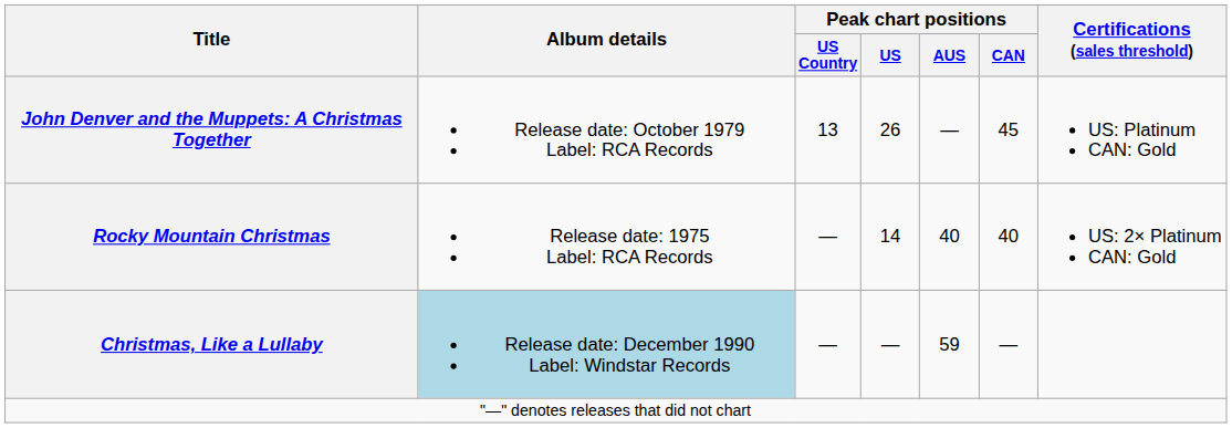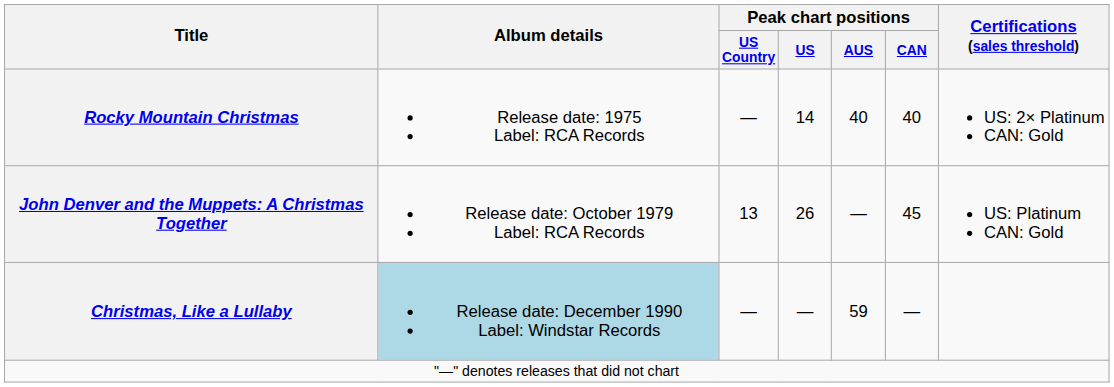 <table class="wikitable plainrowheaders" style="text-align:center;">
 <tr>
 <th rowspan="2" style="width:22em;">Title</th>
 <th rowspan="2" style="width:20em;">Album details</th>
 <th colspan="4">Peak chart positions</th>
 <th rowspan="2"><a href='#'>Certifications</a><br><small>(<a href='#'>sales threshold</a>)</small></th>
 </tr>
 <tr style="font-size:smaller;">
 <th width="45"><a href='#'>US Country</a><br></th>
 <th width="45"><a href='#'>US</a><br></th>
 <th width="45"><a href='#'>AUS</a><br></th>
 <th width="45"><a href='#'>CAN</a><br></th>
 </tr>
 <tr>
+<th scope="row"><em><a href='#'>Rocky Mountain Christmas</a></em></th>
+<td><br><ul><li>Release date: 1975</li><li>Label: RCA Records</li></ul></td>
+<td>—</td>
+<td>14</td>
+<td>40</td>
+<td>40</td>
+<td align="left"><br><ul><li>US: 2× Platinum</li><li>CAN: Gold</li></ul></td>
+</tr>
+<tr>
 <th scope="row"><em><a href='#'>John Denver and the Muppets: A Christmas Together</a></em></th>
 <td><br><ul><li>Release date: October 1979</li><li>Label: RCA Records</li></ul></td>
 <td>13</td>
 <td>26</td>
 <td>—</td>
 <td>45</td>
 <td align="left"><br><ul><li>US: Platinum</li><li>CAN: Gold</li></ul></td>
-</tr>
-<tr>
-<th scope="row"><em><a href='#'>Rocky Mountain Christmas</a></em></th>
-<td><br><ul><li>Release date: 1975</li><li>Label: RCA Records</li></ul></td>
-<td>—</td>
-<td>14</td>
-<td>40</td>
-<td>40</td>
-<td align="left"><br><ul><li>US: 2× Platinum</li><li>CAN: Gold</li></ul></td>
 </tr>
 <tr>
 <th scope="row"><em><a href='#'>Christmas, Like a Lullaby</a></em></th>
 <td style="background: lightblue;"><br><ul><li>Release date: December 1990</li><li>Label: Windstar Records</li></ul></td>
 <td>—</td>
 <td>—</td>
 <td>59</td>
 <td>—</td>
 <td></td>
 </tr>
 <tr>
 <td colspan="7" style="font-size:85%">"—" denotes releases that did not chart</td>
 </tr>
 </table>
